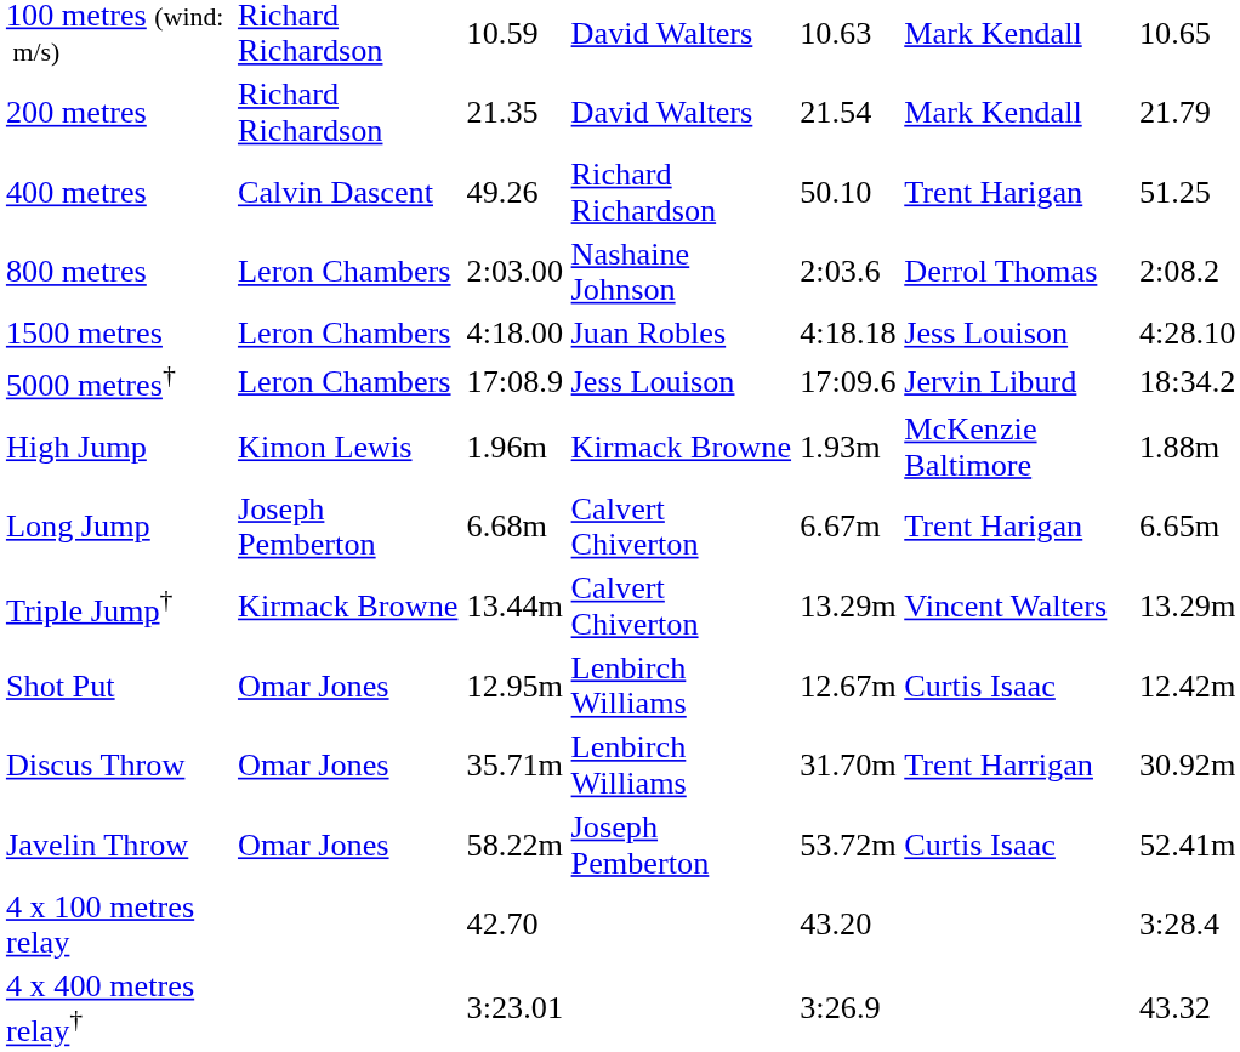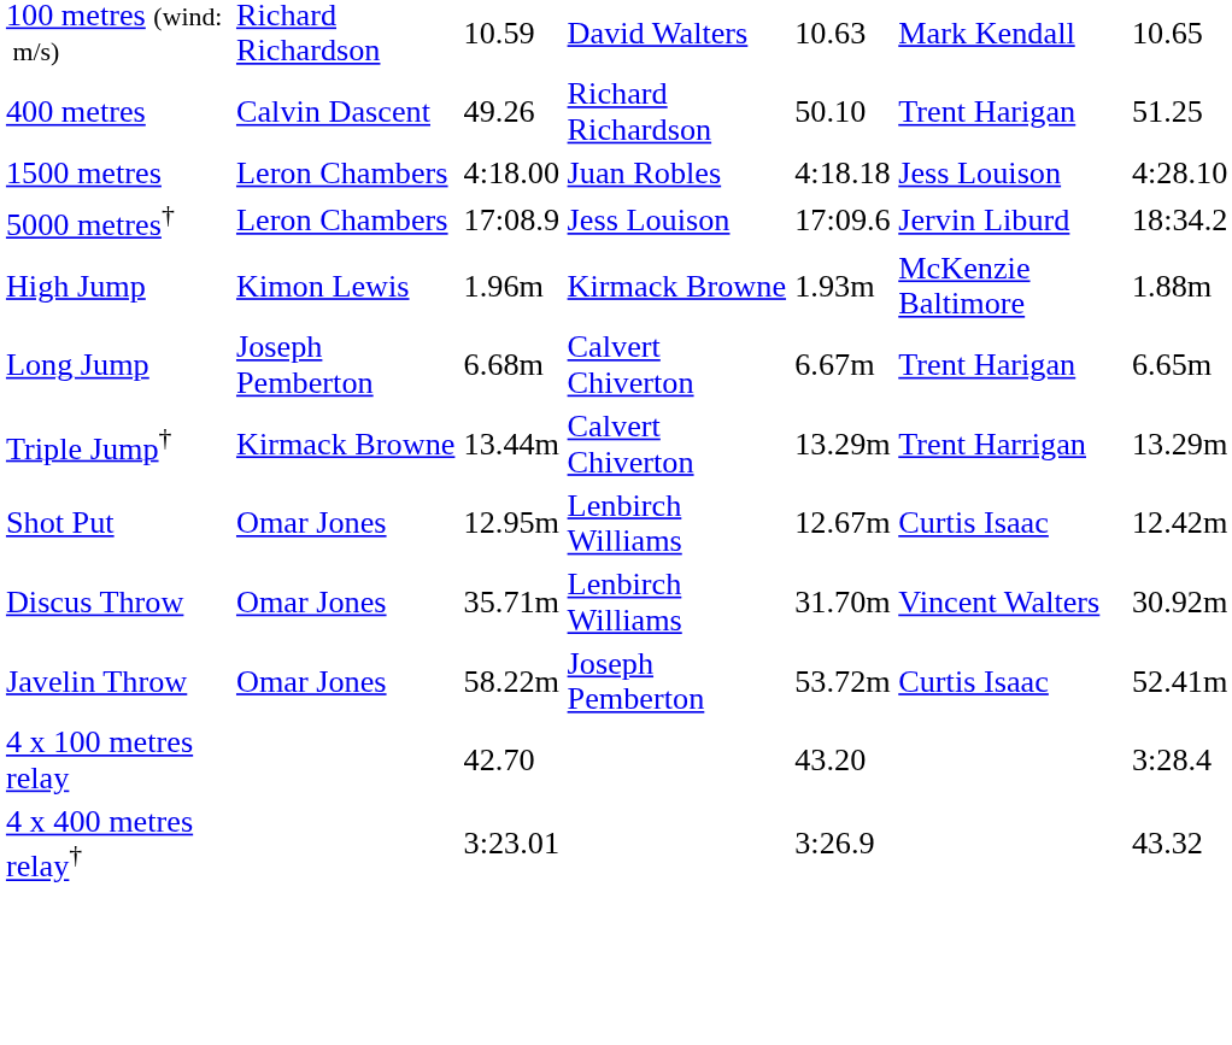 <table>
 <tr>
 <td><a href='#'>100 metres</a> <small>(wind:  m/s)</small></td>
 <td align=left><a href='#'>Richard Richardson</a> <br> </td>
 <td>10.59</td>
 <td align=left><a href='#'>David Walters</a> <br> </td>
 <td>10.63</td>
 <td align=left><a href='#'>Mark Kendall</a> <br> </td>
 <td>10.65</td>
 </tr>
 <tr>
-<td><a href='#'>200 metres</a></td>
-<td align=left><a href='#'>Richard Richardson</a> <br> </td>
-<td>21.35</td>
-<td align=left><a href='#'>David Walters</a> <br> </td>
-<td>21.54</td>
-<td align=left><a href='#'>Mark Kendall</a> <br> </td>
-<td>21.79</td>
-</tr>
-<tr>
 <td><a href='#'>400 metres</a></td>
 <td align=left><a href='#'>Calvin Dascent</a> <br> </td>
 <td>49.26</td>
 <td align=left><a href='#'>Richard Richardson</a> <br> </td>
 <td>50.10</td>
 <td align=left><a href='#'>Trent Harigan</a> <br> </td>
 <td>51.25</td>
-</tr>
-<tr>
-<td><a href='#'>800 metres</a></td>
-<td align=left><a href='#'>Leron Chambers</a> <br> </td>
-<td>2:03.00</td>
-<td align=left><a href='#'>Nashaine Johnson</a> <br> </td>
-<td>2:03.6</td>
-<td align=left><a href='#'>Derrol Thomas</a> <br> </td>
-<td>2:08.2</td>
 </tr>
 <tr>
 <td><a href='#'>1500 metres</a></td>
 <td align=left><a href='#'>Leron Chambers</a> <br> </td>
 <td>4:18.00</td>
 <td align=left><a href='#'>Juan Robles</a> <br> </td>
 <td>4:18.18</td>
 <td align=left><a href='#'>Jess Louison</a> <br> </td>
 <td>4:28.10</td>
 </tr>
 <tr>
 <td><a href='#'>5000 metres</a><sup>†</sup></td>
 <td align=left><a href='#'>Leron Chambers</a> <br> </td>
 <td>17:08.9</td>
 <td align=left><a href='#'>Jess Louison</a> <br> </td>
 <td>17:09.6</td>
 <td align=left><a href='#'>Jervin Liburd</a> <br> </td>
 <td>18:34.2</td>
 </tr>
 <tr>
 <td><a href='#'>High Jump</a></td>
 <td align=left><a href='#'>Kimon Lewis</a> <br> </td>
 <td>1.96m</td>
 <td align=left><a href='#'>Kirmack Browne</a> <br> </td>
 <td>1.93m</td>
 <td align=left><a href='#'>McKenzie Baltimore</a> <br> </td>
 <td>1.88m</td>
 </tr>
 <tr>
 <td><a href='#'>Long Jump</a></td>
 <td align=left><a href='#'>Joseph Pemberton</a> <br> </td>
 <td>6.68m</td>
 <td align=left><a href='#'>Calvert Chiverton</a> <br> </td>
 <td>6.67m</td>
 <td align=left><a href='#'>Trent Harigan</a> <br> </td>
 <td>6.65m</td>
 </tr>
 <tr>
 <td><a href='#'>Triple Jump</a><sup>†</sup></td>
 <td align=left><a href='#'>Kirmack Browne</a> <br> </td>
 <td>13.44m</td>
 <td align=left><a href='#'>Calvert Chiverton</a> <br> </td>
 <td>13.29m</td>
-<td align=left><a href='#'>Vincent Walters</a> <br> </td>
+<td align=left><a href='#'>Trent Harrigan</a> <br> </td>
 <td>13.29m</td>
 </tr>
 <tr>
 <td><a href='#'>Shot Put</a></td>
 <td align=left><a href='#'>Omar Jones</a> <br> </td>
 <td>12.95m</td>
 <td align=left><a href='#'>Lenbirch Williams</a> <br> </td>
 <td>12.67m</td>
 <td align=left><a href='#'>Curtis Isaac</a> <br> </td>
 <td>12.42m</td>
 </tr>
 <tr>
 <td><a href='#'>Discus Throw</a></td>
 <td align=left><a href='#'>Omar Jones</a> <br> </td>
 <td>35.71m</td>
 <td align=left><a href='#'>Lenbirch Williams</a> <br> </td>
 <td>31.70m</td>
-<td align=left><a href='#'>Trent Harrigan</a> <br> </td>
+<td align=left><a href='#'>Vincent Walters</a> <br> </td>
 <td>30.92m</td>
 </tr>
 <tr>
 <td><a href='#'>Javelin Throw</a></td>
 <td align=left><a href='#'>Omar Jones</a> <br> </td>
 <td>58.22m</td>
 <td align=left><a href='#'>Joseph Pemberton</a> <br> </td>
 <td>53.72m</td>
 <td align=left><a href='#'>Curtis Isaac</a> <br> </td>
 <td>52.41m</td>
 </tr>
 <tr>
 <td><a href='#'>4 x 100 metres relay</a></td>
 <td></td>
 <td>42.70</td>
 <td></td>
 <td>43.20</td>
 <td></td>
 <td>3:28.4</td>
 </tr>
 <tr>
 <td><a href='#'>4 x 400 metres relay</a><sup>†</sup></td>
 <td></td>
 <td>3:23.01</td>
 <td></td>
 <td>3:26.9</td>
 <td></td>
 <td>43.32</td>
 </tr>
 </table>
